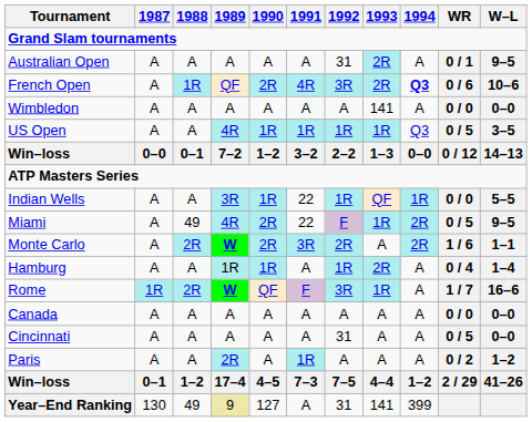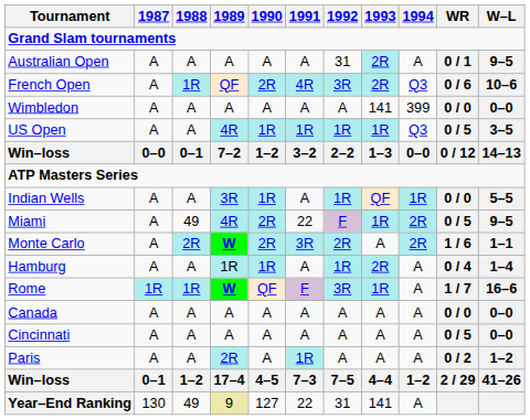 <table class=wikitable style=text-align:center;font-size:97%>
 <tr>
 <th>Tournament</th>
 <th><a href='#'>1987</a></th>
 <th><a href='#'>1988</a></th>
 <th><a href='#'>1989</a></th>
 <th><a href='#'>1990</a></th>
 <th><a href='#'>1991</a></th>
 <th><a href='#'>1992</a></th>
 <th><a href='#'>1993</a></th>
 <th><a href='#'>1994</a></th>
 <th>WR</th>
 <th>W–L</th>
 </tr>
 <tr>
 <td colspan=23 align=left><strong><a href='#'>Grand Slam tournaments</a></strong></td>
 </tr>
 <tr>
 <td align=left><a href='#'>Australian Open</a></td>
 <td>A</td>
 <td>A</td>
 <td>A</td>
 <td>A</td>
 <td>A</td>
 <td>31</td>
 <td bgcolor=afeeee><a href='#'>2R</a></td>
 <td>A</td>
 <th>0 / 1</th>
 <th>9–5</th>
 </tr>
 <tr>
 <td align=left><a href='#'>French Open</a></td>
 <td>A</td>
 <td bgcolor=afeeee><a href='#'>1R</a></td>
 <td bgcolor=ffebcd><a href='#'>QF</a></td>
 <td bgcolor=afeeee><a href='#'>2R</a></td>
 <td bgcolor=afeeee><a href='#'>4R</a></td>
 <td bgcolor=afeeee><a href='#'>3R</a></td>
 <td bgcolor=afeeee><a href='#'>2R</a></td>
-<td><strong><a href='#'>Q3</a></strong></td>
+<td><a href='#'>Q3</a></td>
 <th>0 / 6</th>
 <th>10–6</th>
 </tr>
 <tr>
 <td align=left><a href='#'>Wimbledon</a></td>
 <td>A</td>
 <td>A</td>
 <td>A</td>
 <td>A</td>
 <td>A</td>
 <td>A</td>
 <td>141</td>
-<td>A</td>
+<td>399</td>
 <th>0 / 0</th>
 <th>0–0</th>
 </tr>
 <tr>
 <td align=left><a href='#'>US Open</a></td>
 <td>A</td>
 <td>A</td>
 <td bgcolor=afeeee><a href='#'>4R</a></td>
 <td bgcolor=afeeee><a href='#'>1R</a></td>
 <td bgcolor=afeeee><a href='#'>1R</a></td>
 <td bgcolor=afeeee><a href='#'>1R</a></td>
 <td bgcolor=afeeee><a href='#'>1R</a></td>
 <td><a href='#'>Q3</a></td>
 <th>0 / 5</th>
 <th>3–5</th>
 </tr>
 <tr>
 <th style=text-align:left>Win–loss</th>
 <th>0–0</th>
 <th>0–1</th>
 <th>7–2</th>
 <th>1–2</th>
 <th>3–2</th>
 <th>2–2</th>
 <th>1–3</th>
 <th>0–0</th>
 <th>0 / 12</th>
 <th>14–13</th>
 </tr>
 <tr>
 <td colspan=23 align=left><strong>ATP Masters Series</strong></td>
 </tr>
 <tr>
 <td align=left><a href='#'>Indian Wells</a></td>
 <td>A</td>
 <td>A</td>
 <td bgcolor=afeeee><a href='#'>3R</a></td>
 <td bgcolor=afeeee><a href='#'>1R</a></td>
-<td>22</td>
+<td>A</td>
 <td bgcolor=afeeee><a href='#'>1R</a></td>
 <td bgcolor=ffebcd><a href='#'>QF</a></td>
 <td bgcolor=afeeee><a href='#'>1R</a></td>
 <th>0 / 0</th>
 <th>5–5</th>
 </tr>
 <tr>
 <td align=left><a href='#'>Miami</a></td>
 <td>A</td>
 <td>49</td>
 <td bgcolor=afeeee><a href='#'>4R</a></td>
 <td bgcolor=afeeee><a href='#'>2R</a></td>
 <td>22</td>
 <td bgcolor=d8bfd8><a href='#'>F</a></td>
 <td bgcolor=afeeee><a href='#'>1R</a></td>
 <td bgcolor=afeeee><a href='#'>2R</a></td>
 <th>0 / 5</th>
 <th>9–5</th>
 </tr>
 <tr>
 <td align=left><a href='#'>Monte Carlo</a></td>
 <td>A</td>
 <td bgcolor=afeeee><a href='#'>2R</a></td>
 <td bgcolor=lime><a href='#'><strong>W</strong></a></td>
 <td bgcolor=afeeee><a href='#'>2R</a></td>
 <td bgcolor=afeeee><a href='#'>3R</a></td>
 <td bgcolor=afeeee><a href='#'>2R</a></td>
 <td>A</td>
 <td bgcolor=afeeee><a href='#'>2R</a></td>
 <th>1 / 6</th>
 <th>1–1</th>
 </tr>
 <tr>
 <td align=left><a href='#'>Hamburg</a></td>
 <td>A</td>
 <td>A</td>
 <td bgcolor=afeeee>1R</td>
 <td bgcolor=afeeee><a href='#'>1R</a></td>
 <td>A</td>
 <td bgcolor=afeeee><a href='#'>1R</a></td>
 <td bgcolor=afeeee><a href='#'>2R</a></td>
 <td>A</td>
 <th>0 / 4</th>
 <th>1–4</th>
 </tr>
 <tr>
 <td align=left><a href='#'>Rome</a></td>
 <td bgcolor=afeeee><a href='#'>1R</a></td>
-<td bgcolor=afeeee><a href='#'>2R</a></td>
+<td bgcolor=afeeee><a href='#'>1R</a></td>
 <td bgcolor=lime><a href='#'><strong>W</strong></a></td>
 <td bgcolor=ffebcd><a href='#'>QF</a></td>
 <td bgcolor=d8bfd8><a href='#'>F</a></td>
 <td bgcolor=afeeee><a href='#'>3R</a></td>
 <td bgcolor=afeeee><a href='#'>1R</a></td>
 <td>A</td>
 <th>1 / 7</th>
 <th>16–6</th>
 </tr>
 <tr>
 <td align=left><a href='#'>Canada</a></td>
 <td>A</td>
 <td>A</td>
 <td>A</td>
 <td>A</td>
 <td>A</td>
 <td>A</td>
 <td>A</td>
 <td>A</td>
 <th>0 / 0</th>
 <th>0–0</th>
 </tr>
 <tr>
 <td align=left><a href='#'>Cincinnati</a></td>
 <td>A</td>
 <td>A</td>
 <td>A</td>
 <td>A</td>
 <td>A</td>
-<td>31</td>
+<td>A</td>
 <td>A</td>
 <td>A</td>
 <th>0 / 5</th>
 <th>0–0</th>
 </tr>
 <tr>
 <td align=left><a href='#'>Paris</a></td>
 <td>A</td>
 <td>A</td>
 <td bgcolor=afeeee><a href='#'>2R</a></td>
 <td>A</td>
 <td bgcolor=afeeee><a href='#'>1R</a></td>
 <td>A</td>
 <td>A</td>
 <td>A</td>
 <th>0 / 2</th>
 <th>1–2</th>
 </tr>
 <tr>
 <th style=text-align:left>Win–loss</th>
 <th>0–1</th>
 <th>1–2</th>
 <th>17–4</th>
 <th>4–5</th>
 <th>7–3</th>
 <th>7–5</th>
 <th>4–4</th>
 <th>1–2</th>
 <th>2 / 29</th>
 <th>41–26</th>
 </tr>
 <tr>
 <th style=text-align:left>Year–End Ranking</th>
 <td>130</td>
 <td>49</td>
 <td bgcolor=eee8aa>9</td>
 <td>127</td>
-<td>A</td>
+<td>22</td>
 <td>31</td>
 <td>141</td>
-<td>399</td>
+<td>A</td>
 <th></th>
 <th></th>
 </tr>
 </table>
